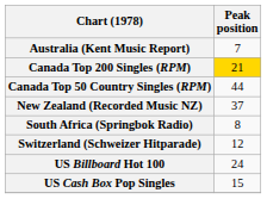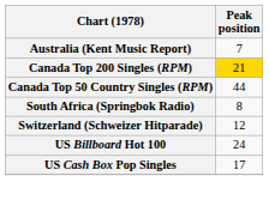 <table class="wikitable sortable plainrowheaders" style="text-align:center">
 <tr>
 <th>Chart (1978)</th>
 <th>Peak<br>position</th>
 </tr>
 <tr>
 <th scope="row">Australia (Kent Music Report)</th>
 <td>7</td>
 </tr>
 <tr>
 <th scope="row">Canada Top 200 Singles (<em>RPM</em>)</th>
 <td style="background: gold; text-align:center;">21</td>
 </tr>
 <tr>
 <th scope="row">Canada Top 50 Country Singles (<em>RPM</em>)</th>
 <td style="text-align:center;">44</td>
 </tr>
 <tr>
-<th scope="row">New Zealand (Recorded Music NZ)</th>
-<td align="center">37</td>
-</tr>
-<tr>
 <th scope="row">South Africa (Springbok Radio)</th>
 <td align="center">8</td>
 </tr>
 <tr>
 <th scope="row">Switzerland (Schweizer Hitparade)</th>
 <td style="text-align:center;">12</td>
 </tr>
 <tr>
 <th scope="row">US <em>Billboard</em> Hot 100</th>
 <td style="text-align:center;">24</td>
 </tr>
 <tr>
 <th scope="row">US <em>Cash Box</em> Pop Singles</th>
-<td style="text-align:center;">15</td>
+<td style="text-align:center;">17</td>
 </tr>
 <tr>
 </tr>
 </table>
